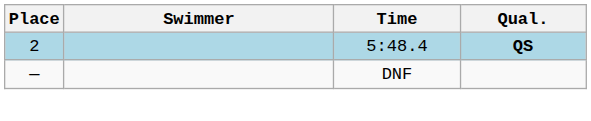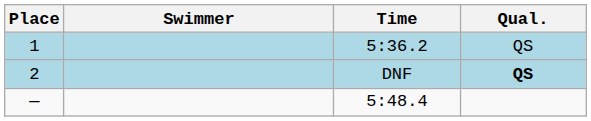 <table class=wikitable style="text-align:center">
 <tr>
 <th>Place</th>
 <th width=200>Swimmer</th>
 <th width=90>Time</th>
 <th width=90>Qual.</th>
 </tr>
 <tr bgcolor=lightblue>
+<td>1</td>
+<td align=left></td>
+<td>5:36.2</td>
+<td>QS</td>
+</tr>
+<tr bgcolor=lightblue>
 <td>2</td>
 <td align=left></td>
-<td>5:48.4</td>
+<td>DNF</td>
 <td><strong>QS</strong></td>
 </tr>
 <tr>
 <td>—</td>
 <td align=left></td>
-<td>DNF</td>
+<td>5:48.4</td>
 <td></td>
 </tr>
 </table>
